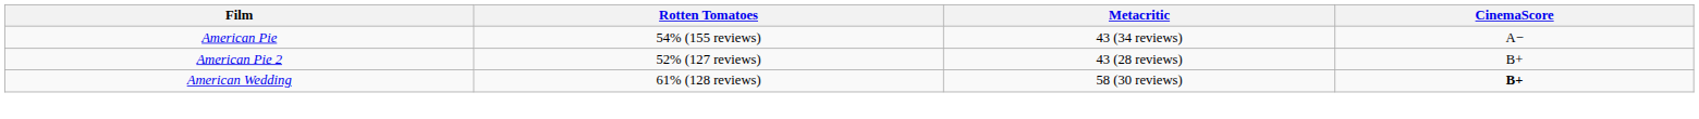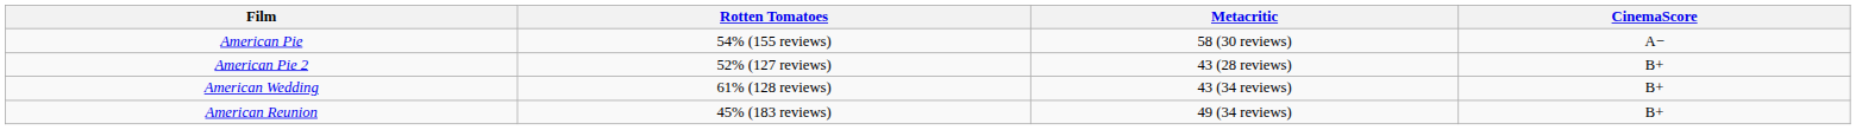 <table class="wikitable sortable" style="width:99%; text-align: center;">
 <tr>
 <th>Film</th>
 <th><a href='#'>Rotten Tomatoes</a></th>
 <th><a href='#'>Metacritic</a></th>
 <th><a href='#'>CinemaScore</a></th>
 </tr>
 <tr>
 <td><em><a href='#'>American Pie</a></em></td>
 <td>54% (155 reviews)</td>
-<td>43 (34 reviews)</td>
+<td>58 (30 reviews)</td>
 <td>A−</td>
 </tr>
 <tr>
 <td><em><a href='#'>American Pie 2</a></em></td>
 <td>52% (127 reviews)</td>
 <td>43 (28 reviews)</td>
 <td>B+</td>
 </tr>
 <tr>
 <td><em><a href='#'>American Wedding</a></em></td>
 <td>61% (128 reviews)</td>
-<td>58 (30 reviews)</td>
-<td><strong>B+</strong></td>
+<td>43 (34 reviews)</td>
+<td>B+</td>
+</tr>
+<tr>
+<td><em><a href='#'>American Reunion</a></em></td>
+<td>45% (183 reviews)</td>
+<td>49 (34 reviews)</td>
+<td>B+</td>
 </tr>
 </table>
